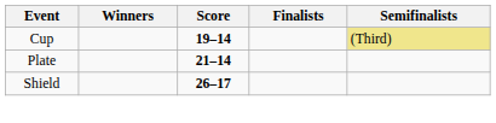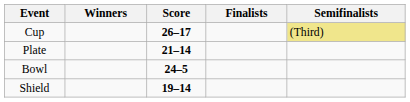 <table class="wikitable" width=550 style="text-align: center">
 <tr>
 <th>Event</th>
 <th>Winners</th>
 <th>Score</th>
 <th>Finalists</th>
 <th>Semifinalists</th>
 </tr>
 <tr>
 <td>Cup</td>
 <td align=left><strong></strong></td>
-<td><strong>19–14</strong></td>
+<td><strong>26–17</strong></td>
 <td align=left></td>
 <td align=left style="background: khaki;"> (Third)<br></td>
 </tr>
 <tr>
 <td>Plate</td>
 <td align=left><strong></strong></td>
 <td><strong>21–14</strong></td>
 <td align=left></td>
 <td align=left><br></td>
 </tr>
 <tr>
+<td>Bowl</td>
+<td align=left><strong></strong></td>
+<td><strong>24–5</strong></td>
+<td align=left></td>
+<td align=left><br></td>
+</tr>
+<tr>
 <td>Shield</td>
 <td align=left><strong></strong></td>
-<td><strong>26–17</strong></td>
+<td><strong>19–14</strong></td>
 <td align=left></td>
 <td align=left><br></td>
 </tr>
 </table>
